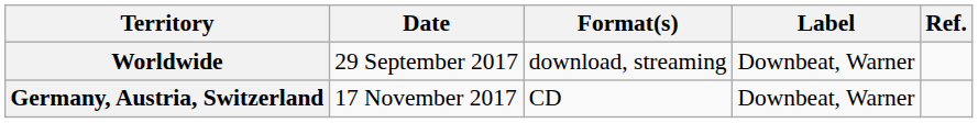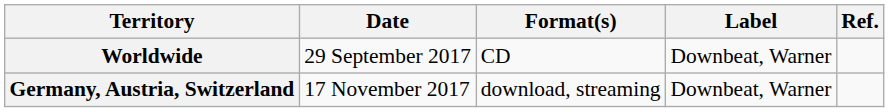 <table class="wikitable plainrowheaders">
 <tr>
 <th scope="col">Territory</th>
 <th scope="col">Date</th>
 <th scope="col">Format(s)</th>
 <th scope="col">Label</th>
 <th scope="col">Ref.</th>
 </tr>
 <tr>
 <th scope="row">Worldwide</th>
 <td>29 September 2017</td>
-<td>download, streaming</td>
+<td>CD</td>
 <td>Downbeat, Warner</td>
 <td></td>
 </tr>
 <tr>
 <th scope="row">Germany, Austria, Switzerland</th>
 <td>17 November 2017</td>
-<td>CD</td>
+<td>download, streaming</td>
 <td>Downbeat, Warner</td>
 <td></td>
 </tr>
 </table>
